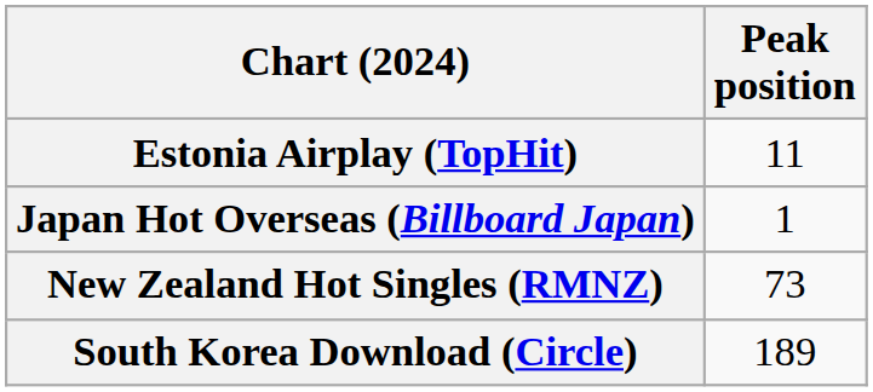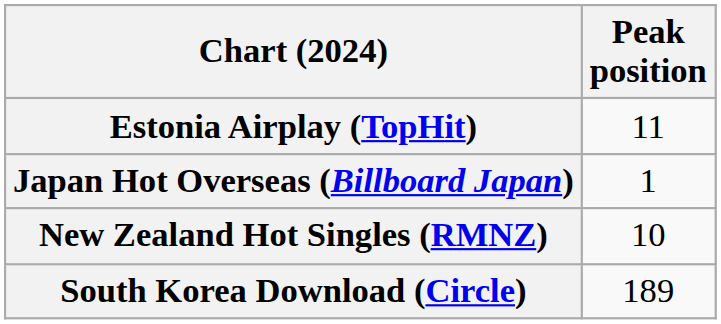 <table class="wikitable sortable plainrowheaders" style="text-align:center">
 <tr>
 <th scope="col">Chart (2024)</th>
 <th scope="col">Peak<br>position</th>
 </tr>
 <tr>
 <th scope="row">Estonia Airplay (<a href='#'>TopHit</a>)</th>
 <td>11</td>
 </tr>
 <tr>
 <th scope="row">Japan Hot Overseas (<em><a href='#'>Billboard Japan</a></em>)</th>
 <td>1</td>
 </tr>
 <tr>
 <th scope="row">New Zealand Hot Singles (<a href='#'>RMNZ</a>)</th>
-<td>73</td>
+<td>10</td>
 </tr>
 <tr>
 <th scope="row">South Korea Download (<a href='#'>Circle</a>)</th>
 <td>189</td>
 </tr>
 </table>
